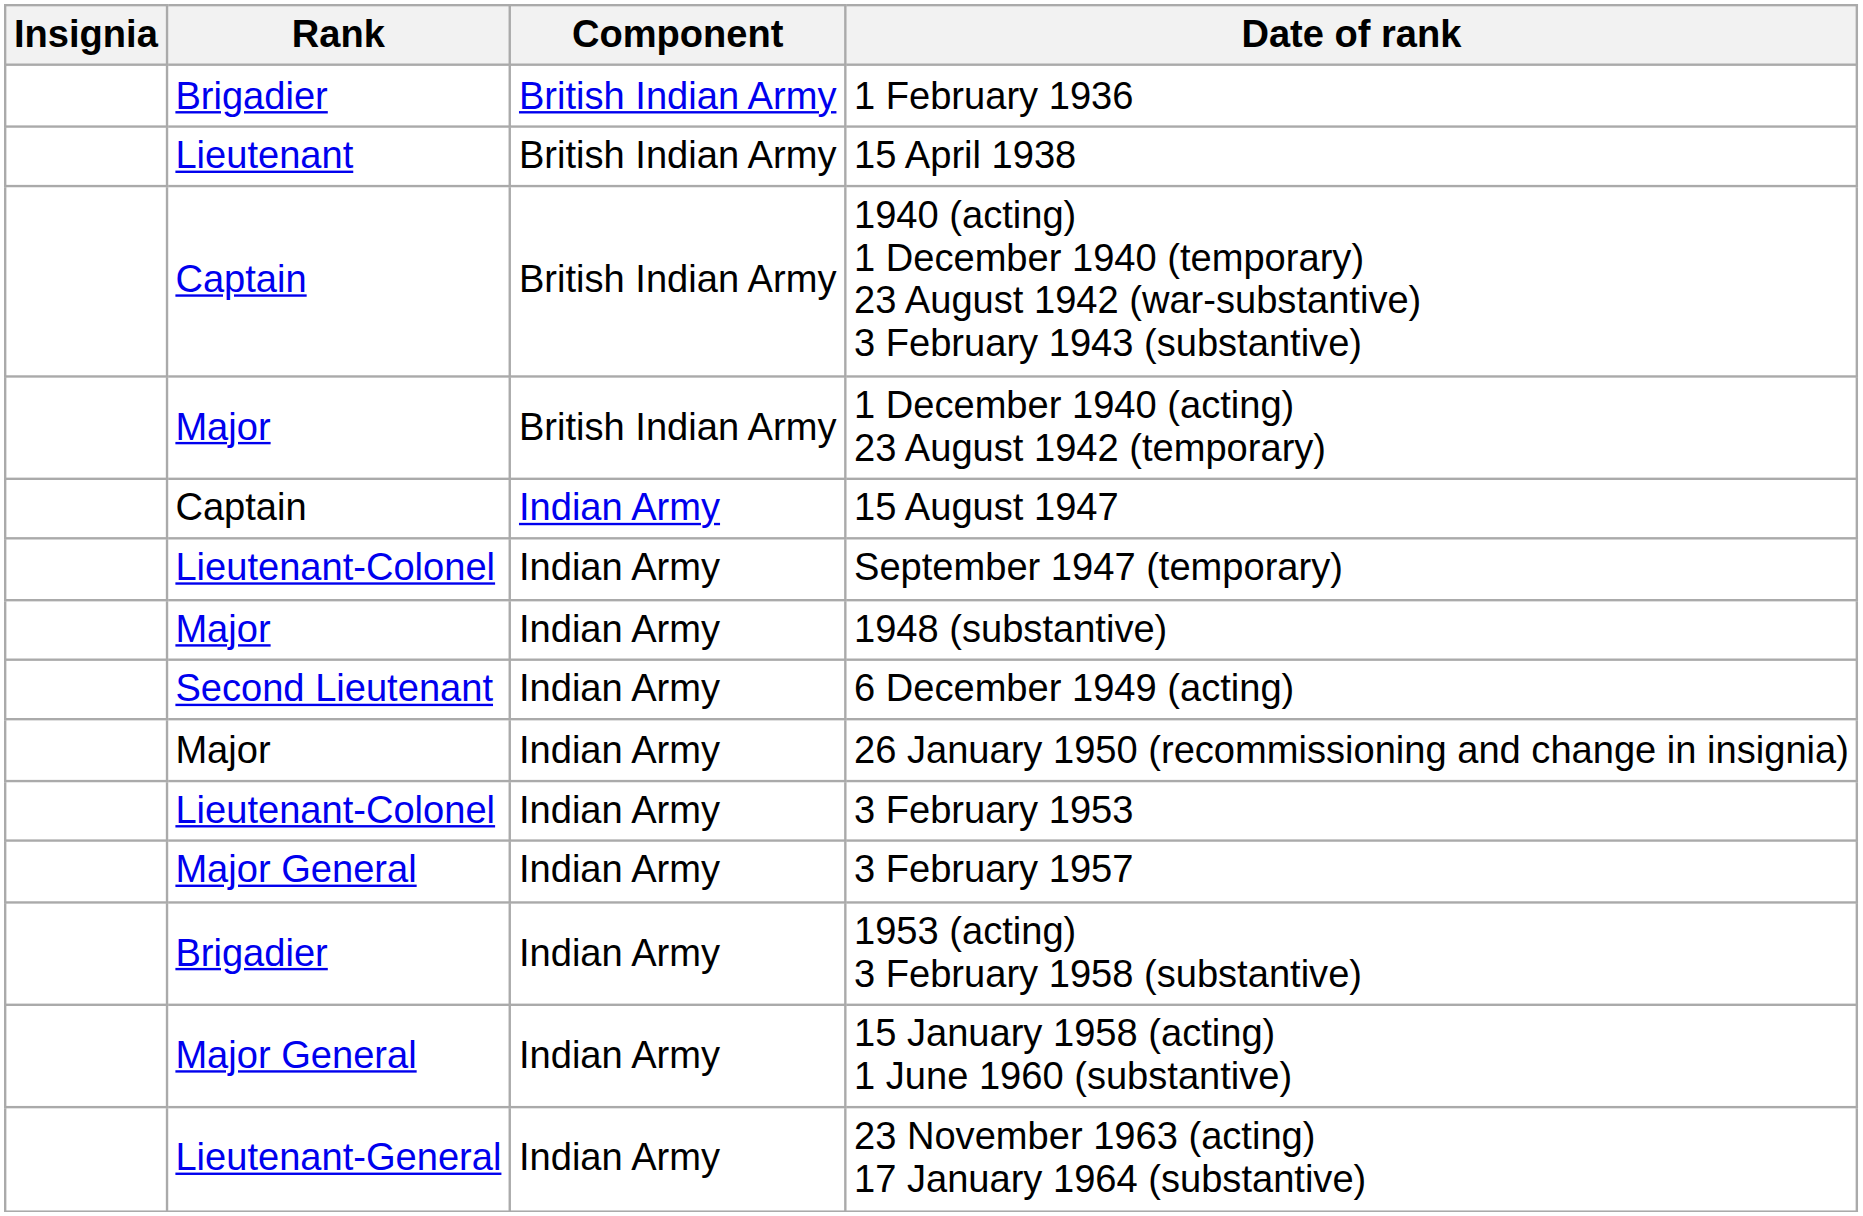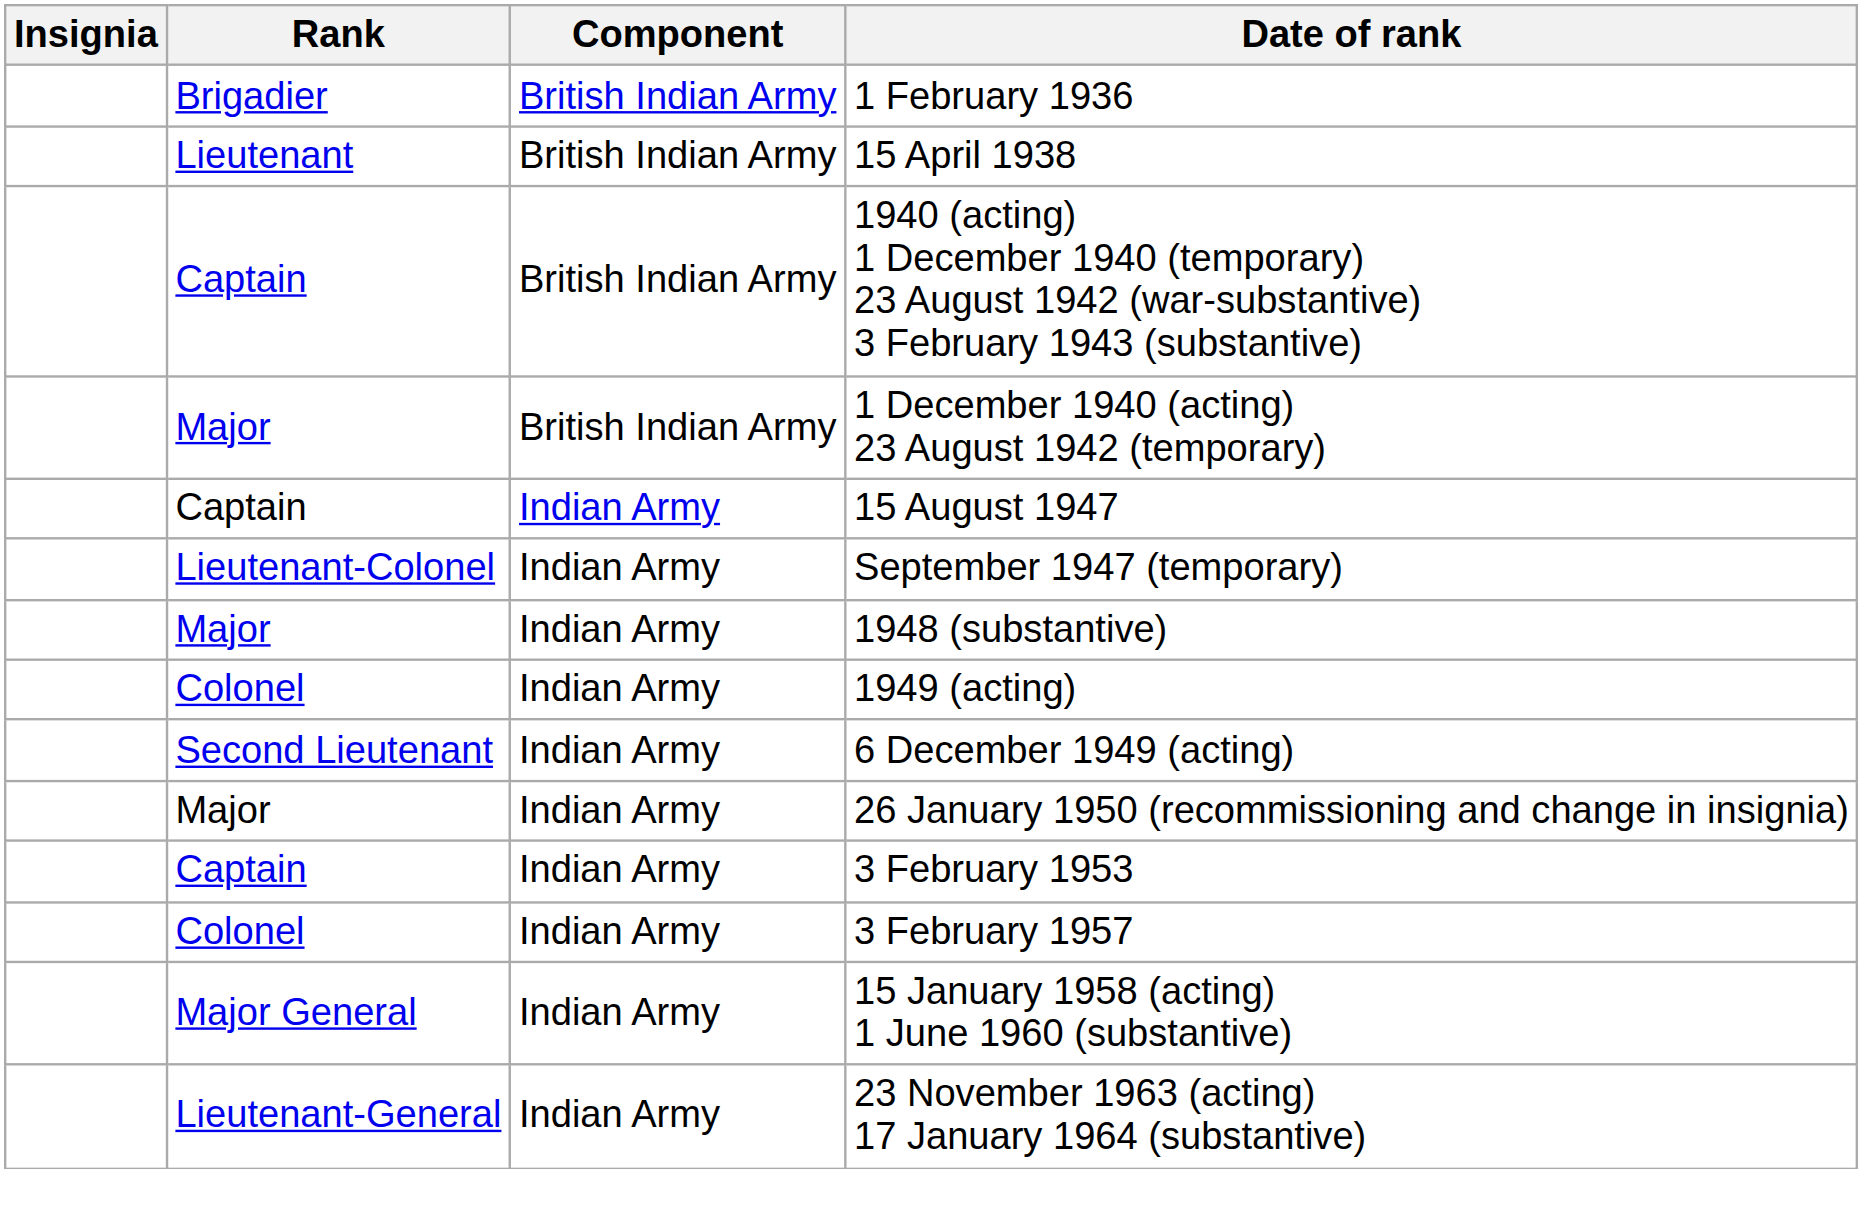 <table class="wikitable" style="background:white">
 <tr>
 <th>Insignia</th>
 <th>Rank</th>
 <th>Component</th>
 <th>Date of rank</th>
 </tr>
 <tr>
 <td align="center"></td>
 <td><a href='#'>Brigadier</a></td>
 <td><a href='#'>British Indian Army</a></td>
 <td>1 February 1936</td>
 </tr>
 <tr>
 <td align="center"></td>
 <td><a href='#'>Lieutenant</a></td>
 <td>British Indian Army</td>
 <td>15 April 1938</td>
 </tr>
 <tr>
 <td align="center"></td>
 <td><a href='#'>Captain</a></td>
 <td>British Indian Army</td>
 <td>1940 (acting)<br>1 December 1940 (temporary)<br>23 August 1942 (war-substantive)<br>3 February 1943 (substantive)</td>
 </tr>
 <tr>
 <td align="center"></td>
 <td><a href='#'>Major</a></td>
 <td>British Indian Army</td>
 <td>1 December 1940 (acting)<br>23 August 1942 (temporary)</td>
 </tr>
 <tr>
 <td align="center"></td>
 <td>Captain</td>
 <td><a href='#'>Indian Army</a></td>
 <td>15 August 1947</td>
 </tr>
 <tr>
 <td align="center"></td>
 <td><a href='#'>Lieutenant-Colonel</a></td>
 <td>Indian Army</td>
 <td>September 1947 (temporary)</td>
 </tr>
 <tr>
 <td align="center"></td>
 <td><a href='#'>Major</a></td>
 <td>Indian Army</td>
 <td>1948 (substantive)</td>
 </tr>
 <tr>
 <td align="center"></td>
+<td><a href='#'>Colonel</a></td>
+<td>Indian Army</td>
+<td>1949 (acting)</td>
+</tr>
+<tr>
+<td align="center"></td>
 <td><a href='#'>Second Lieutenant</a></td>
 <td>Indian Army</td>
 <td>6 December 1949 (acting)</td>
 </tr>
 <tr>
 <td align="center"></td>
 <td>Major</td>
 <td>Indian Army</td>
 <td>26 January 1950 (recommissioning and change in insignia)</td>
 </tr>
 <tr>
 <td align="center"></td>
-<td><a href='#'>Lieutenant-Colonel</a></td>
+<td><a href='#'>Captain</a></td>
 <td>Indian Army</td>
 <td>3 February 1953</td>
 </tr>
 <tr>
 <td align="center"></td>
-<td><a href='#'>Major General</a></td>
+<td><a href='#'>Colonel</a></td>
 <td>Indian Army</td>
 <td>3 February 1957</td>
-</tr>
-<tr>
-<td align="center"></td>
-<td><a href='#'>Brigadier</a></td>
-<td>Indian Army</td>
-<td>1953 (acting)<br>3 February 1958 (substantive)</td>
 </tr>
 <tr>
 <td align="center"></td>
 <td><a href='#'>Major General</a></td>
 <td>Indian Army</td>
 <td>15 January 1958 (acting)<br> 1 June 1960 (substantive)</td>
 </tr>
 <tr>
 <td align="center"></td>
 <td><a href='#'>Lieutenant-General</a></td>
 <td>Indian Army</td>
 <td>23 November 1963 (acting)<br>17 January 1964 (substantive)</td>
 </tr>
 <tr>
 </tr>
 </table>
